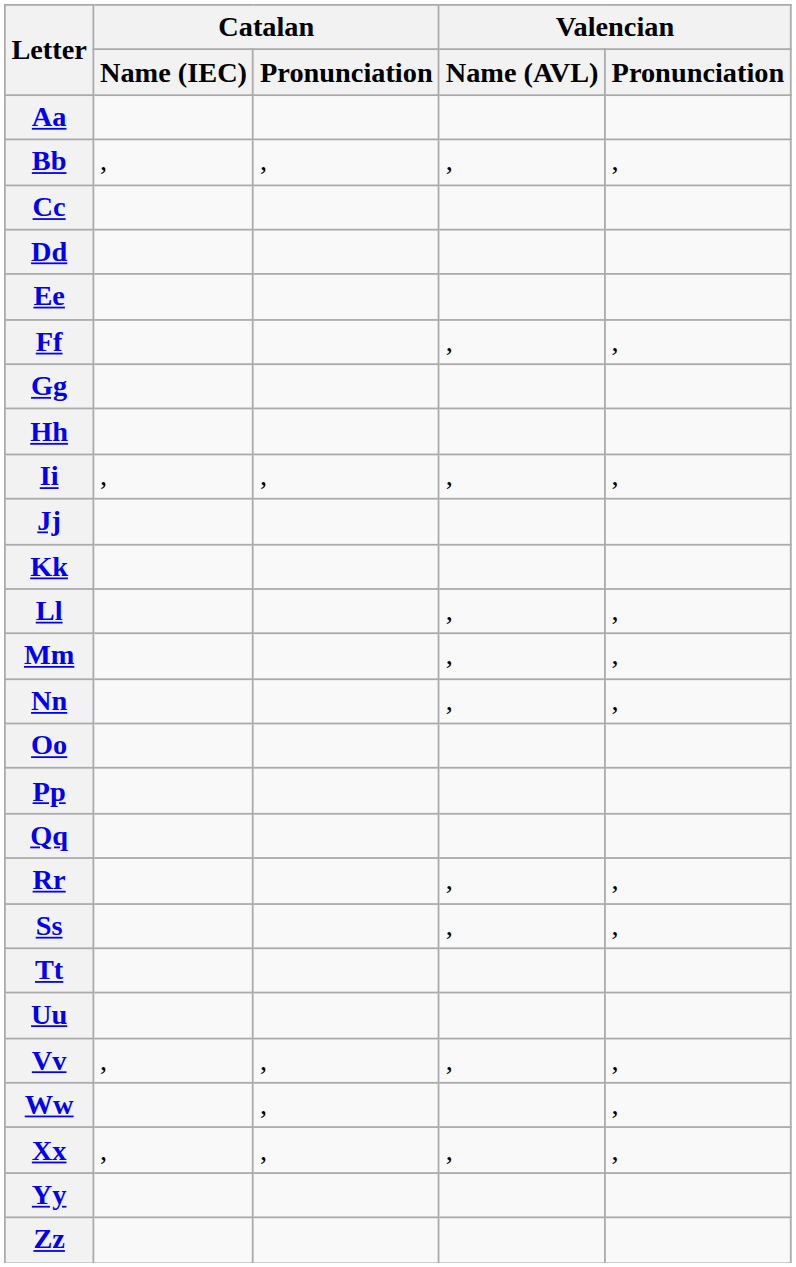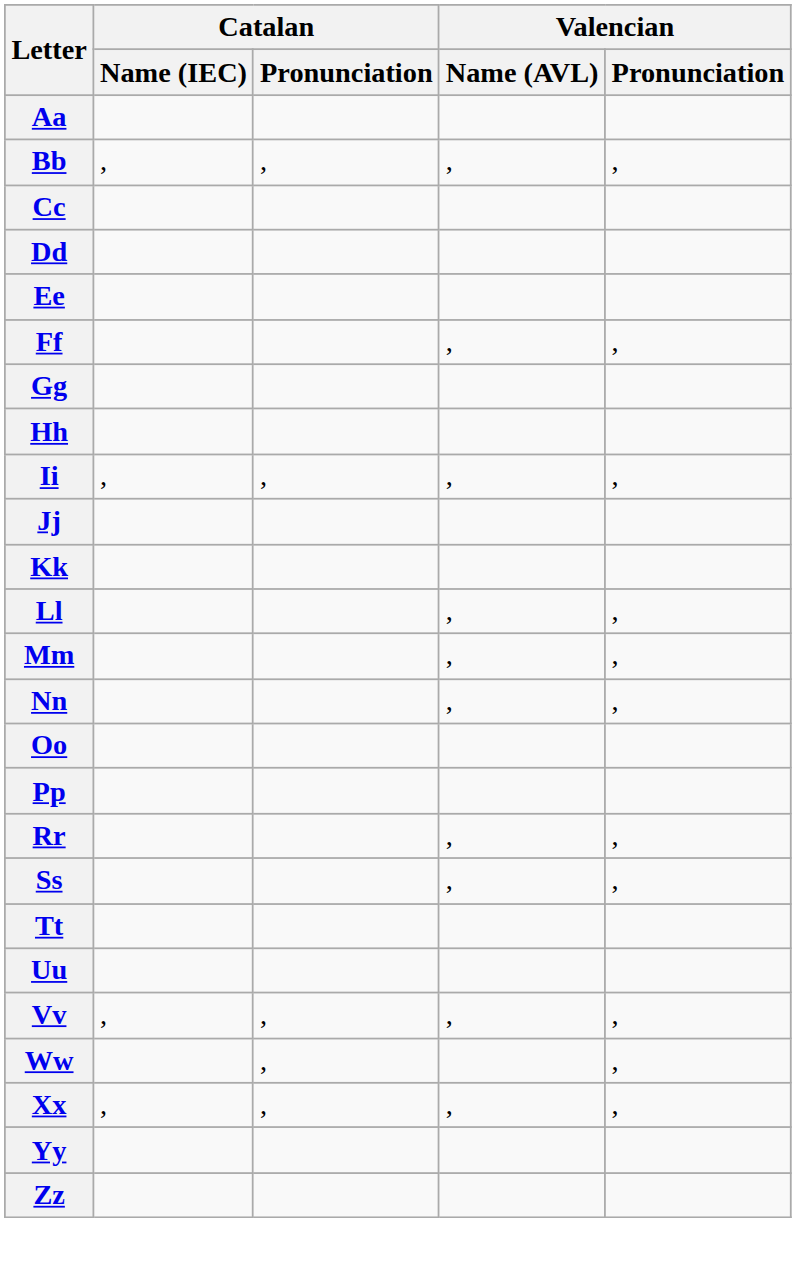 <table class="wikitable">
 <tr>
 <th rowspan="2">Letter</th>
 <th colspan="2">Catalan</th>
 <th colspan="2">Valencian</th>
 </tr>
 <tr>
 <th>Name (IEC)</th>
 <th>Pronunciation</th>
 <th>Name (AVL)</th>
 <th>Pronunciation</th>
 </tr>
 <tr>
 <th><a href='#'>Aa</a></th>
 <td></td>
 <td></td>
 <td></td>
 <td></td>
 </tr>
 <tr>
 <th><a href='#'>Bb</a></th>
 <td>, </td>
 <td>, </td>
 <td>, </td>
 <td>, </td>
 </tr>
 <tr>
 <th><a href='#'>Cc</a></th>
 <td></td>
 <td></td>
 <td></td>
 <td></td>
 </tr>
 <tr>
 <th><a href='#'>Dd</a></th>
 <td></td>
 <td></td>
 <td></td>
 <td></td>
 </tr>
 <tr>
 <th><a href='#'>Ee</a></th>
 <td></td>
 <td></td>
 <td></td>
 <td></td>
 </tr>
 <tr>
 <th><a href='#'>Ff</a></th>
 <td></td>
 <td></td>
 <td>, </td>
 <td>, </td>
 </tr>
 <tr>
 <th><a href='#'>Gg</a></th>
 <td></td>
 <td></td>
 <td></td>
 <td></td>
 </tr>
 <tr>
 <th><a href='#'>Hh</a></th>
 <td></td>
 <td></td>
 <td></td>
 <td></td>
 </tr>
 <tr>
 <th><a href='#'>Ii</a></th>
 <td>, </td>
 <td>, </td>
 <td>, </td>
 <td>, </td>
 </tr>
 <tr>
 <th><a href='#'>Jj</a></th>
 <td></td>
 <td></td>
 <td></td>
 <td></td>
 </tr>
 <tr>
 <th><a href='#'>Kk</a></th>
 <td></td>
 <td></td>
 <td></td>
 <td></td>
 </tr>
 <tr>
 <th><a href='#'>Ll</a></th>
 <td></td>
 <td></td>
 <td>, </td>
 <td>, </td>
 </tr>
 <tr>
 <th><a href='#'>Mm</a></th>
 <td></td>
 <td></td>
 <td>, </td>
 <td>, </td>
 </tr>
 <tr>
 <th><a href='#'>Nn</a></th>
 <td></td>
 <td></td>
 <td>, </td>
 <td>, </td>
 </tr>
 <tr>
 <th><a href='#'>Oo</a></th>
 <td></td>
 <td></td>
 <td></td>
 <td></td>
 </tr>
 <tr>
 <th><a href='#'>Pp</a></th>
 <td></td>
 <td></td>
 <td></td>
 <td></td>
 </tr>
 <tr>
-<th><a href='#'>Qq</a></th>
-<td></td>
-<td></td>
-<td></td>
-<td></td>
-</tr>
-<tr>
 <th><a href='#'>Rr</a></th>
 <td></td>
 <td></td>
 <td>, </td>
 <td>, </td>
 </tr>
 <tr>
 <th><a href='#'>Ss</a></th>
 <td></td>
 <td></td>
 <td>, </td>
 <td>, </td>
 </tr>
 <tr>
 <th><a href='#'>Tt</a></th>
 <td></td>
 <td></td>
 <td></td>
 <td></td>
 </tr>
 <tr>
 <th><a href='#'>Uu</a></th>
 <td></td>
 <td></td>
 <td></td>
 <td></td>
 </tr>
 <tr>
 <th><a href='#'>Vv</a></th>
 <td>, </td>
 <td>, </td>
 <td>, </td>
 <td>, </td>
 </tr>
 <tr>
 <th><a href='#'>Ww</a></th>
 <td></td>
 <td>, </td>
 <td></td>
 <td>, </td>
 </tr>
 <tr>
 <th><a href='#'>Xx</a></th>
 <td>, </td>
 <td>, </td>
 <td>, </td>
 <td>, </td>
 </tr>
 <tr>
 <th><a href='#'>Yy</a></th>
 <td></td>
 <td></td>
 <td></td>
 <td></td>
 </tr>
 <tr>
 <th><a href='#'>Zz</a></th>
 <td></td>
 <td></td>
 <td></td>
 <td></td>
 </tr>
 </table>
